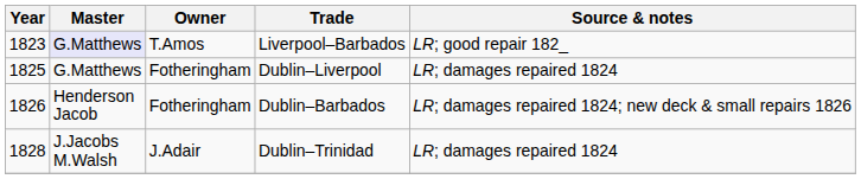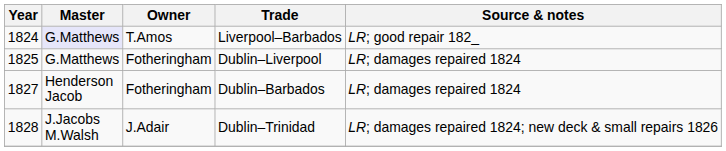 <table class=" wikitable">
 <tr>
 <th>Year</th>
 <th>Master</th>
 <th>Owner</th>
 <th>Trade</th>
 <th>Source & notes</th>
 </tr>
 <tr>
-<td>1823</td>
+<td>1824</td>
 <td style="background: lavender;">G.Matthews</td>
 <td>T.Amos</td>
 <td>Liverpool–Barbados</td>
 <td><em>LR</em>; good repair 182_</td>
 </tr>
 <tr>
 <td>1825</td>
 <td>G.Matthews</td>
 <td>Fotheringham</td>
 <td>Dublin–Liverpool</td>
 <td><em>LR</em>; damages repaired 1824</td>
 </tr>
 <tr>
-<td>1826</td>
+<td>1827</td>
 <td>Henderson<br>Jacob</td>
 <td>Fotheringham</td>
 <td>Dublin–Barbados</td>
-<td><em>LR</em>; damages repaired 1824; new deck & small repairs 1826</td>
+<td><em>LR</em>; damages repaired 1824</td>
 </tr>
 <tr>
 <td>1828</td>
 <td>J.Jacobs<br>M.Walsh</td>
 <td>J.Adair</td>
 <td>Dublin–Trinidad</td>
-<td><em>LR</em>; damages repaired 1824</td>
+<td><em>LR</em>; damages repaired 1824; new deck & small repairs 1826</td>
 </tr>
 <tr>
 </tr>
 </table>
